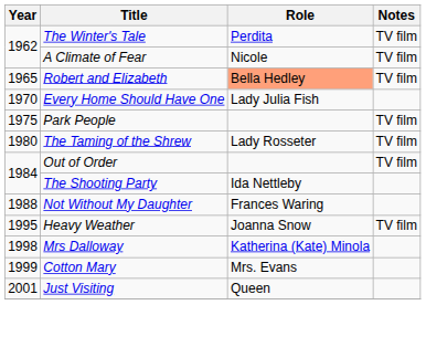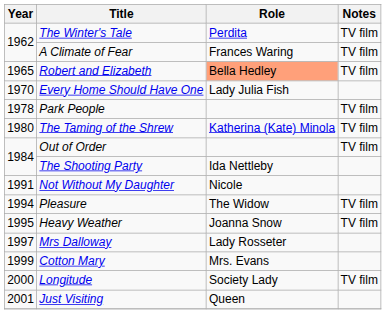 <table class="wikitable sortable">
 <tr>
 <th>Year</th>
 <th>Title</th>
 <th>Role</th>
 <th>Notes</th>
 </tr>
 <tr>
 <td rowspan="2">1962</td>
 <td><em><a href='#'>The Winter's Tale</a></em></td>
 <td><a href='#'>Perdita</a></td>
 <td>TV film</td>
 </tr>
 <tr>
 <td><em>A Climate of Fear</em></td>
-<td>Nicole</td>
+<td>Frances Waring</td>
 <td>TV film</td>
 </tr>
 <tr>
 <td>1965</td>
 <td><em><a href='#'>Robert and Elizabeth</a></em></td>
 <td style="background: lightsalmon;">Bella Hedley</td>
 <td>TV film</td>
 </tr>
 <tr>
 <td>1970</td>
 <td><em><a href='#'>Every Home Should Have One</a></em></td>
 <td>Lady Julia Fish</td>
 <td></td>
 </tr>
 <tr>
-<td>1975</td>
+<td>1978</td>
 <td><em>Park People</em></td>
 <td></td>
 <td>TV film</td>
 </tr>
 <tr>
 <td>1980</td>
 <td><em><a href='#'>The Taming of the Shrew</a></em></td>
-<td>Lady Rosseter</td>
+<td><a href='#'>Katherina (Kate) Minola</a></td>
 <td>TV film</td>
 </tr>
 <tr>
 <td rowspan="2">1984</td>
 <td><em>Out of Order</em></td>
 <td></td>
 <td>TV film</td>
 </tr>
 <tr>
 <td><em><a href='#'>The Shooting Party</a></em></td>
 <td>Ida Nettleby</td>
 <td></td>
 </tr>
 <tr>
-<td>1988</td>
+<td>1991</td>
 <td><em><a href='#'>Not Without My Daughter</a></em></td>
-<td>Frances Waring</td>
+<td>Nicole</td>
 <td></td>
+</tr>
+<tr>
+<td>1994</td>
+<td><em>Pleasure</em></td>
+<td>The Widow</td>
+<td>TV film</td>
 </tr>
 <tr>
 <td>1995</td>
 <td><em>Heavy Weather</em></td>
 <td>Joanna Snow</td>
 <td>TV film</td>
 </tr>
 <tr>
-<td>1998</td>
+<td>1997</td>
 <td><em><a href='#'>Mrs Dalloway</a></em></td>
-<td><a href='#'>Katherina (Kate) Minola</a></td>
+<td>Lady Rosseter</td>
 <td></td>
 </tr>
 <tr>
 <td>1999</td>
 <td><em><a href='#'>Cotton Mary</a></em></td>
 <td>Mrs. Evans</td>
 <td></td>
+</tr>
+<tr>
+<td>2000</td>
+<td><em><a href='#'>Longitude</a></em></td>
+<td>Society Lady</td>
+<td>TV film</td>
 </tr>
 <tr>
 <td>2001</td>
 <td><em><a href='#'>Just Visiting</a></em></td>
 <td>Queen</td>
 <td></td>
 </tr>
 <tr>
 </tr>
 </table>
